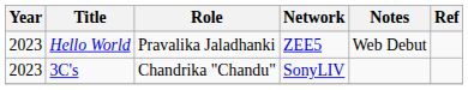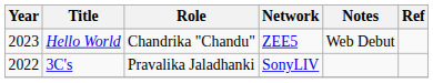 <table class="wikitable sortable plainrowheaders">
 <tr style="background:#ccc; text-align:center;">
 <th>Year</th>
 <th>Title</th>
 <th>Role</th>
 <th>Network</th>
 <th>Notes</th>
 <th>Ref</th>
 </tr>
 <tr>
 <td>2023</td>
 <td><em><a href='#'>Hello World</a></em></td>
-<td>Pravalika Jaladhanki</td>
+<td>Chandrika "Chandu"</td>
 <td><a href='#'>ZEE5</a></td>
 <td>Web Debut</td>
 <td></td>
 </tr>
 <tr>
-<td>2023</td>
+<td>2022</td>
 <td><a href='#'>3C's</a></td>
-<td>Chandrika "Chandu"</td>
+<td>Pravalika Jaladhanki</td>
 <td><a href='#'>SonyLIV</a></td>
 <td></td>
 <td></td>
 </tr>
 <tr>
 </tr>
 </table>
